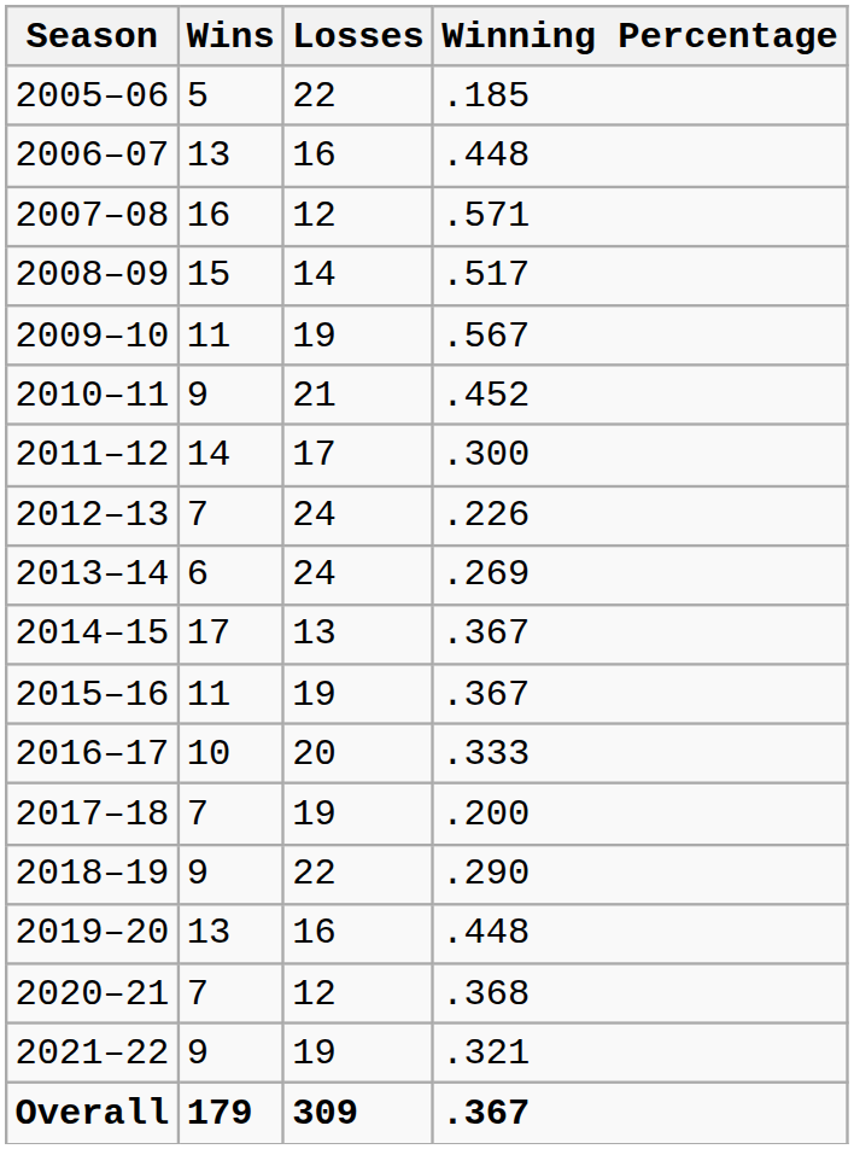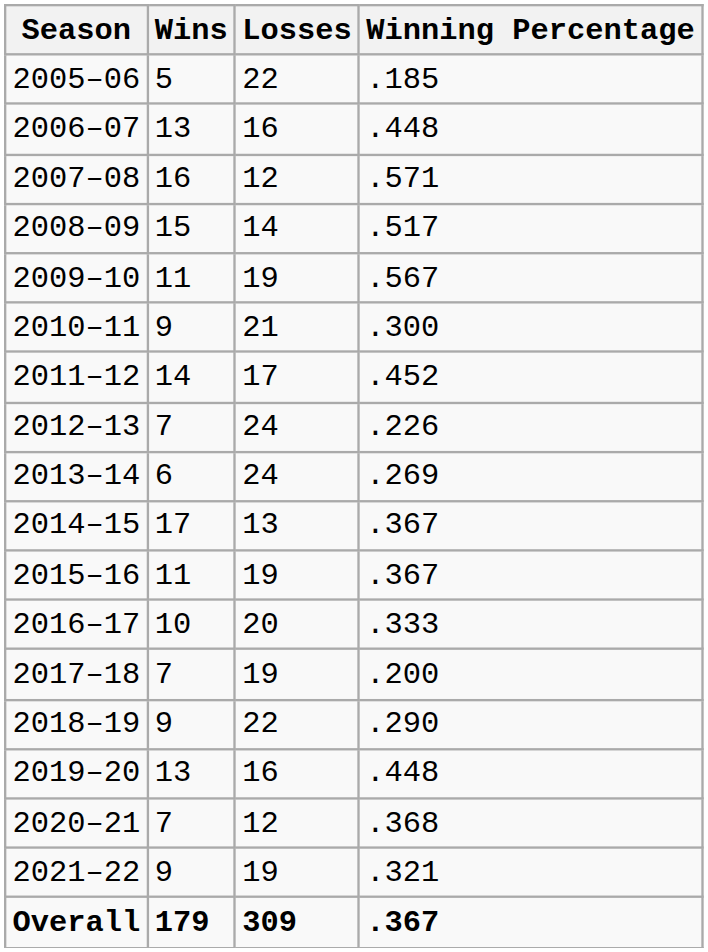 <table class="wikitable collapsible collapsed">
 <tr>
 <th>Season</th>
 <th>Wins</th>
 <th>Losses</th>
 <th>Winning Percentage</th>
 </tr>
 <tr>
 <td>2005–06</td>
 <td>5</td>
 <td>22</td>
 <td>.185</td>
 </tr>
 <tr>
 <td>2006–07</td>
 <td>13</td>
 <td>16</td>
 <td>.448</td>
 </tr>
 <tr>
 <td>2007–08</td>
 <td>16</td>
 <td>12</td>
 <td>.571</td>
 </tr>
 <tr>
 <td>2008–09</td>
 <td>15</td>
 <td>14</td>
 <td>.517</td>
 </tr>
 <tr>
 <td>2009–10</td>
 <td>11</td>
 <td>19</td>
 <td>.567</td>
 </tr>
 <tr>
 <td>2010–11</td>
 <td>9</td>
 <td>21</td>
-<td>.452</td>
+<td>.300</td>
 </tr>
 <tr>
 <td>2011–12</td>
 <td>14</td>
 <td>17</td>
-<td>.300</td>
+<td>.452</td>
 </tr>
 <tr>
 <td>2012–13</td>
 <td>7</td>
 <td>24</td>
 <td>.226</td>
 </tr>
 <tr>
 <td>2013–14</td>
 <td>6</td>
 <td>24</td>
 <td>.269</td>
 </tr>
 <tr>
 <td>2014–15</td>
 <td>17</td>
 <td>13</td>
 <td>.367</td>
 </tr>
 <tr>
 <td>2015–16</td>
 <td>11</td>
 <td>19</td>
 <td>.367</td>
 </tr>
 <tr>
 <td>2016–17</td>
 <td>10</td>
 <td>20</td>
 <td>.333</td>
 </tr>
 <tr>
 <td>2017–18</td>
 <td>7</td>
 <td>19</td>
 <td>.200</td>
 </tr>
 <tr>
 <td>2018–19</td>
 <td>9</td>
 <td>22</td>
 <td>.290</td>
 </tr>
 <tr>
 <td>2019–20</td>
 <td>13</td>
 <td>16</td>
 <td>.448</td>
 </tr>
 <tr>
 <td>2020–21</td>
 <td>7</td>
 <td>12</td>
 <td>.368</td>
 </tr>
 <tr>
 <td>2021–22</td>
 <td>9</td>
 <td>19</td>
 <td>.321</td>
 </tr>
 <tr>
 <td><strong>Overall</strong></td>
 <td><strong>179</strong></td>
 <td><strong>309</strong></td>
 <td><strong>.367</strong></td>
 </tr>
 </table>
